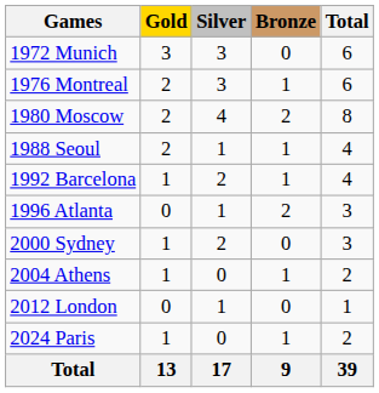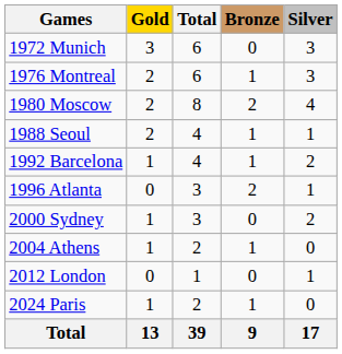 <table class="wikitable sortable" style="text-align:center">
 <tr>
 <th>Games</th>
 <th style="background-color:gold;">Gold</th>
+<th>Total</th>
+<th style="background-color:#c96;">Bronze</th>
 <th style="background-color:silver;">Silver</th>
-<th style="background-color:#c96;">Bronze</th>
-<th>Total</th>
 </tr>
 <tr>
 <td align=left> <a href='#'>1972 Munich</a></td>
 <td>3</td>
+<td>6</td>
+<td>0</td>
 <td>3</td>
-<td>0</td>
-<td>6</td>
 </tr>
 <tr>
 <td align=left> <a href='#'>1976 Montreal</a></td>
 <td>2</td>
+<td>6</td>
+<td>1</td>
 <td>3</td>
-<td>1</td>
-<td>6</td>
 </tr>
 <tr>
 <td align=left> <a href='#'>1980 Moscow</a></td>
 <td>2</td>
+<td>8</td>
+<td>2</td>
 <td>4</td>
-<td>2</td>
-<td>8</td>
 </tr>
 <tr>
 <td align=left> <a href='#'>1988 Seoul</a></td>
 <td>2</td>
+<td>4</td>
 <td>1</td>
 <td>1</td>
-<td>4</td>
 </tr>
 <tr>
 <td align=left> <a href='#'>1992 Barcelona</a></td>
 <td>1</td>
+<td>4</td>
+<td>1</td>
 <td>2</td>
-<td>1</td>
-<td>4</td>
 </tr>
 <tr>
 <td align=left> <a href='#'>1996 Atlanta</a></td>
 <td>0</td>
+<td>3</td>
+<td>2</td>
 <td>1</td>
-<td>2</td>
-<td>3</td>
 </tr>
 <tr>
 <td align=left> <a href='#'>2000 Sydney</a></td>
 <td>1</td>
+<td>3</td>
+<td>0</td>
 <td>2</td>
-<td>0</td>
-<td>3</td>
 </tr>
 <tr>
 <td align=left> <a href='#'>2004 Athens</a></td>
 <td>1</td>
+<td>2</td>
+<td>1</td>
 <td>0</td>
-<td>1</td>
-<td>2</td>
 </tr>
 <tr>
 <td align=left> <a href='#'>2012 London</a></td>
 <td>0</td>
 <td>1</td>
 <td>0</td>
 <td>1</td>
 </tr>
 <tr>
 <td align=left> <a href='#'>2024 Paris</a></td>
 <td>1</td>
+<td>2</td>
+<td>1</td>
 <td>0</td>
-<td>1</td>
-<td>2</td>
 </tr>
 <tr>
 <th>Total</th>
 <th>13</th>
+<th>39</th>
+<th>9</th>
 <th>17</th>
-<th>9</th>
-<th>39</th>
 </tr>
 </table>
